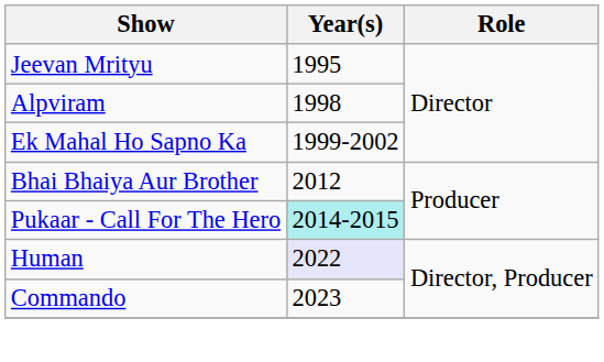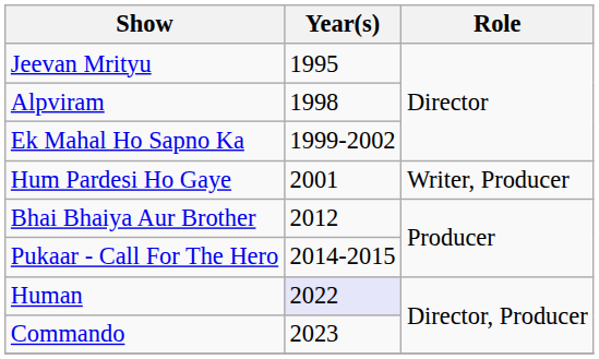 <table class="wikitable">
 <tr>
 <th>Show</th>
 <th>Year(s)</th>
 <th>Role</th>
 </tr>
 <tr>
 <td><a href='#'>Jeevan Mrityu</a></td>
 <td>1995</td>
 <td rowspan="3">Director</td>
 </tr>
 <tr>
 <td><a href='#'>Alpviram</a></td>
 <td>1998</td>
 </tr>
 <tr>
 <td><a href='#'>Ek Mahal Ho Sapno Ka</a></td>
 <td>1999-2002</td>
 </tr>
 <tr>
+<td><a href='#'>Hum Pardesi Ho Gaye</a></td>
+<td>2001</td>
+<td>Writer, Producer</td>
+</tr>
+<tr>
 <td><a href='#'>Bhai Bhaiya Aur Brother</a></td>
 <td>2012</td>
 <td rowspan="2">Producer</td>
 </tr>
 <tr>
 <td><a href='#'>Pukaar - Call For The Hero</a></td>
-<td style="background: paleturquoise;">2014-2015</td>
+<td>2014-2015</td>
 </tr>
 <tr>
 <td Human (TV series)><a href='#'>Human</a></td>
 <td style="background: lavender;">2022</td>
 <td rowspan="2">Director, Producer</td>
 </tr>
 <tr>
 <td><a href='#'>Commando</a></td>
 <td>2023</td>
 </tr>
 <tr>
 </tr>
 </table>
